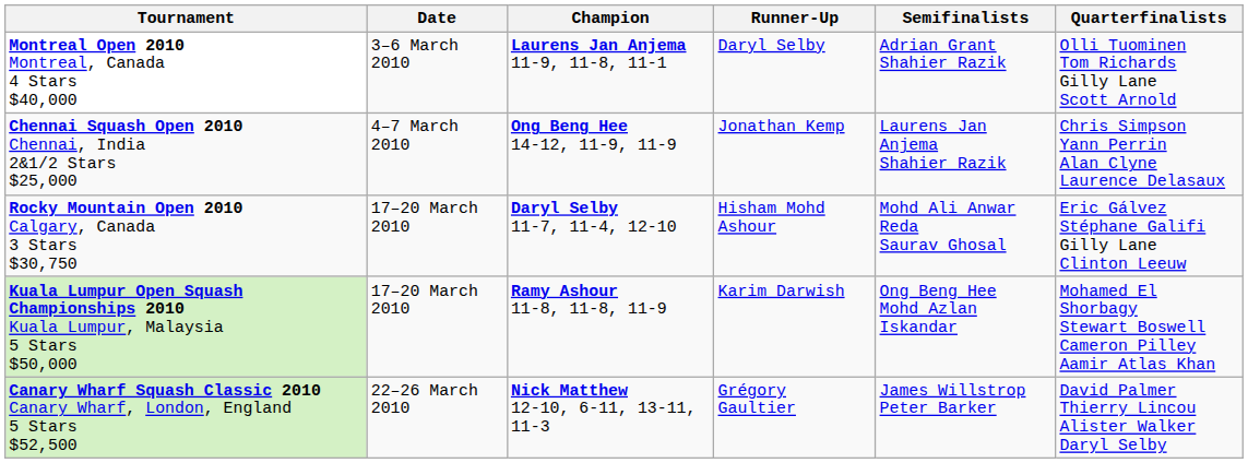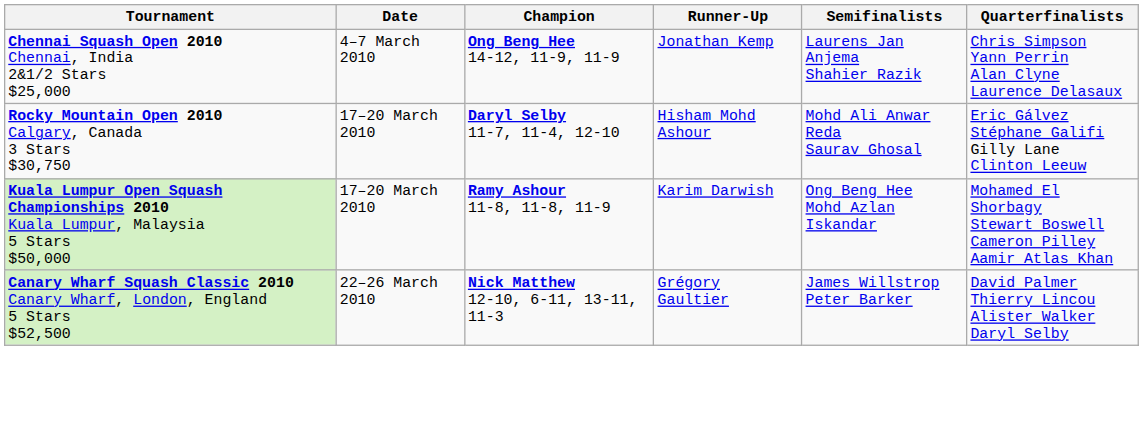 <table class="wikitable" style="font-size:88%">
 <tr>
 <th>Tournament</th>
 <th>Date</th>
 <th>Champion</th>
 <th>Runner-Up</th>
 <th>Semifinalists</th>
 <th>Quarterfinalists</th>
-</tr>
-<tr valign=top>
-<td style="background:#fff;"><strong><a href='#'>Montreal Open</a> 2010</strong><br> <a href='#'>Montreal</a>, Canada<br>4 Stars<br>$40,000</td>
-<td>3–6 March 2010</td>
-<td> <strong><a href='#'>Laurens Jan Anjema</a></strong><br>11-9, 11-8, 11-1</td>
-<td> <a href='#'>Daryl Selby</a></td>
-<td> <a href='#'>Adrian Grant</a><br> <a href='#'>Shahier Razik</a></td>
-<td> <a href='#'>Olli Tuominen</a><br> <a href='#'>Tom Richards</a><br> Gilly Lane<br> <a href='#'>Scott Arnold</a></td>
 </tr>
 <tr valign=top>
 <td><strong><a href='#'>Chennai Squash Open</a> 2010</strong><br> <a href='#'>Chennai</a>, India<br>2&1/2 Stars <br>$25,000</td>
 <td>4–7 March 2010</td>
 <td> <strong><a href='#'>Ong Beng Hee</a></strong><br>14-12, 11-9, 11-9</td>
 <td> <a href='#'>Jonathan Kemp</a></td>
 <td> <a href='#'>Laurens Jan Anjema</a><br> <a href='#'>Shahier Razik</a></td>
 <td> <a href='#'>Chris Simpson</a><br> <a href='#'>Yann Perrin</a><br> <a href='#'>Alan Clyne</a><br> <a href='#'>Laurence Delasaux</a></td>
 </tr>
 <tr valign=top>
 <td><strong><a href='#'>Rocky Mountain Open</a> 2010</strong><br> <a href='#'>Calgary</a>, Canada<br>3 Stars<br>$30,750</td>
 <td>17–20 March 2010</td>
 <td> <strong><a href='#'>Daryl Selby</a></strong><br>11-7, 11-4, 12-10</td>
 <td> <a href='#'>Hisham Mohd Ashour</a></td>
 <td> <a href='#'>Mohd Ali Anwar Reda</a><br> <a href='#'>Saurav Ghosal</a></td>
 <td> <a href='#'>Eric Gálvez</a><br> <a href='#'>Stéphane Galifi</a><br> Gilly Lane<br> <a href='#'>Clinton Leeuw</a></td>
 </tr>
 <tr valign=top>
 <td style="background:#D4F1C5;"><strong><a href='#'>Kuala Lumpur Open Squash Championships</a> 2010</strong><br> <a href='#'>Kuala Lumpur</a>, Malaysia<br>5 Stars<br>$50,000</td>
 <td>17–20 March 2010</td>
 <td> <strong><a href='#'>Ramy Ashour</a></strong><br>11-8, 11-8, 11-9</td>
 <td> <a href='#'>Karim Darwish</a></td>
 <td> <a href='#'>Ong Beng Hee</a><br> <a href='#'>Mohd Azlan Iskandar</a></td>
 <td> <a href='#'>Mohamed El Shorbagy</a><br> <a href='#'>Stewart Boswell</a><br> <a href='#'>Cameron Pilley</a><br> <a href='#'>Aamir Atlas Khan</a></td>
 </tr>
 <tr valign=top>
 <td style="background:#D4F1C5;"><strong><a href='#'>Canary Wharf Squash Classic</a> 2010</strong><br> <a href='#'>Canary Wharf</a>, <a href='#'>London</a>, England<br>5 Stars<br>$52,500</td>
 <td>22–26 March 2010</td>
 <td> <strong><a href='#'>Nick Matthew</a></strong><br>12-10, 6-11, 13-11, 11-3</td>
 <td> <a href='#'>Grégory Gaultier</a></td>
 <td> <a href='#'>James Willstrop</a><br> <a href='#'>Peter Barker</a></td>
 <td> <a href='#'>David Palmer</a><br> <a href='#'>Thierry Lincou</a><br> <a href='#'>Alister Walker</a><br> <a href='#'>Daryl Selby</a></td>
 </tr>
 </table>
